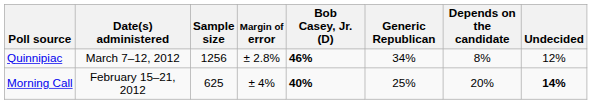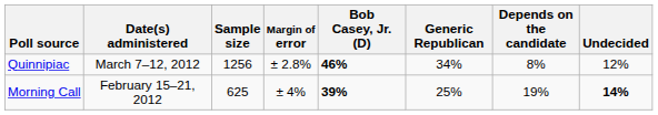 <table class="wikitable">
 <tr valign= bottom>
 <th>Poll source</th>
 <th style="width:150px;">Date(s)<br>administered</th>
 <th class=small>Sample<br>size</th>
 <th><small>Margin of</small><br>error</th>
 <th style="width:100px;">Bob <br>Casey, Jr. (D)</th>
 <th style="width:100px;">Generic <br>Republican</th>
 <th style="width:100px;">Depends on <br>the candidate</th>
 <th>Undecided</th>
 </tr>
 <tr>
 <td><a href='#'>Quinnipiac</a></td>
 <td align=center>March 7–12, 2012</td>
 <td align=center>1256</td>
 <td align=center>± 2.8%</td>
 <td><strong>46%</strong></td>
 <td align=center>34%</td>
 <td align=center>8%</td>
 <td align=center>12%</td>
 </tr>
 <tr>
 <td><a href='#'>Morning Call</a></td>
 <td align=center>February 15–21, 2012</td>
 <td align=center>625</td>
 <td align=center>± 4%</td>
-<td><strong>40%</strong></td>
+<td><strong>39%</strong></td>
 <td align=center>25%</td>
-<td align=center>20%</td>
+<td align=center>19%</td>
 <td align=center><strong>14%</strong></td>
 </tr>
 </table>
